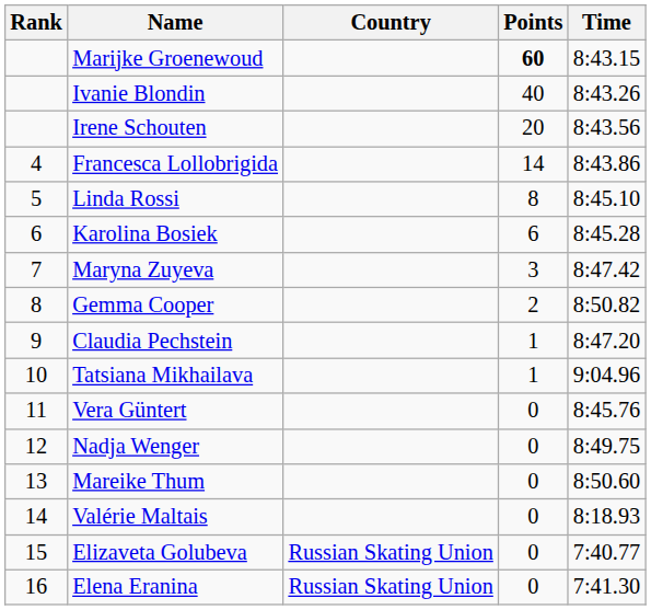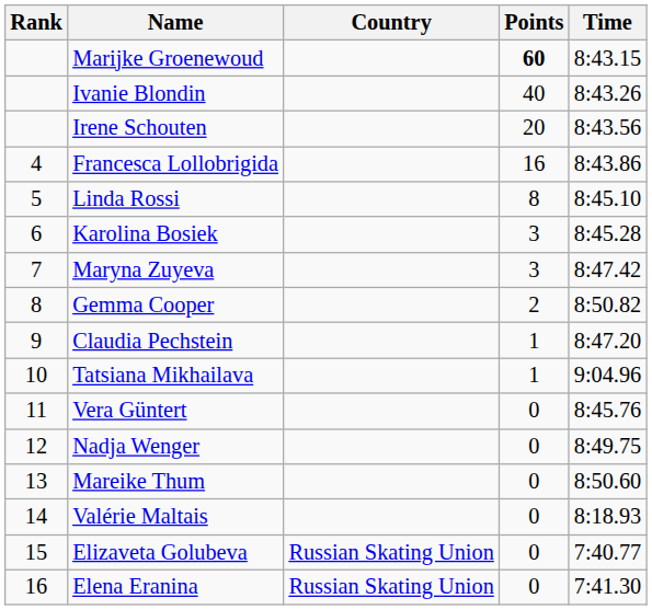 <table class="wikitable sortable" style="text-align:center">
 <tr>
 <th>Rank</th>
 <th>Name</th>
 <th>Country</th>
 <th>Points</th>
 <th>Time</th>
 </tr>
 <tr>
 <td></td>
 <td align=left><a href='#'>Marijke Groenewoud</a></td>
 <td align=left></td>
 <td><strong>60</strong></td>
 <td>8:43.15</td>
 </tr>
 <tr>
 <td></td>
 <td align=left><a href='#'>Ivanie Blondin</a></td>
 <td align=left></td>
 <td>40</td>
 <td>8:43.26</td>
 </tr>
 <tr>
 <td></td>
 <td align=left><a href='#'>Irene Schouten</a></td>
 <td align=left></td>
 <td>20</td>
 <td>8:43.56</td>
 </tr>
 <tr>
 <td>4</td>
 <td align=left><a href='#'>Francesca Lollobrigida</a></td>
 <td align=left></td>
-<td>14</td>
+<td>16</td>
 <td>8:43.86</td>
 </tr>
 <tr>
 <td>5</td>
 <td align=left><a href='#'>Linda Rossi</a></td>
 <td align=left></td>
 <td>8</td>
 <td>8:45.10</td>
 </tr>
 <tr>
 <td>6</td>
 <td align=left><a href='#'>Karolina Bosiek</a></td>
 <td align=left></td>
-<td>6</td>
+<td>3</td>
 <td>8:45.28</td>
 </tr>
 <tr>
 <td>7</td>
 <td align=left><a href='#'>Maryna Zuyeva</a></td>
 <td align=left></td>
 <td>3</td>
 <td>8:47.42</td>
 </tr>
 <tr>
 <td>8</td>
 <td align=left><a href='#'>Gemma Cooper</a></td>
 <td align=left></td>
 <td>2</td>
 <td>8:50.82</td>
 </tr>
 <tr>
 <td>9</td>
 <td align=left><a href='#'>Claudia Pechstein</a></td>
 <td align=left></td>
 <td>1</td>
 <td>8:47.20</td>
 </tr>
 <tr>
 <td>10</td>
 <td align=left><a href='#'>Tatsiana Mikhailava</a></td>
 <td align=left></td>
 <td>1</td>
 <td>9:04.96</td>
 </tr>
 <tr>
 <td>11</td>
 <td align=left><a href='#'>Vera Güntert</a></td>
 <td align=left></td>
 <td>0</td>
 <td>8:45.76</td>
 </tr>
 <tr>
 <td>12</td>
 <td align=left><a href='#'>Nadja Wenger</a></td>
 <td align=left></td>
 <td>0</td>
 <td>8:49.75</td>
 </tr>
 <tr>
 <td>13</td>
 <td align=left><a href='#'>Mareike Thum</a></td>
 <td align=left></td>
 <td>0</td>
 <td>8:50.60</td>
 </tr>
 <tr>
 <td>14</td>
 <td align=left><a href='#'>Valérie Maltais</a></td>
 <td align=left></td>
 <td>0</td>
 <td>8:18.93</td>
 </tr>
 <tr>
 <td>15</td>
 <td align=left><a href='#'>Elizaveta Golubeva</a></td>
 <td align=left><a href='#'>Russian Skating Union</a></td>
 <td>0</td>
 <td>7:40.77</td>
 </tr>
 <tr>
 <td>16</td>
 <td align=left><a href='#'>Elena Eranina</a></td>
 <td align=left><a href='#'>Russian Skating Union</a></td>
 <td>0</td>
 <td>7:41.30</td>
 </tr>
 </table>
